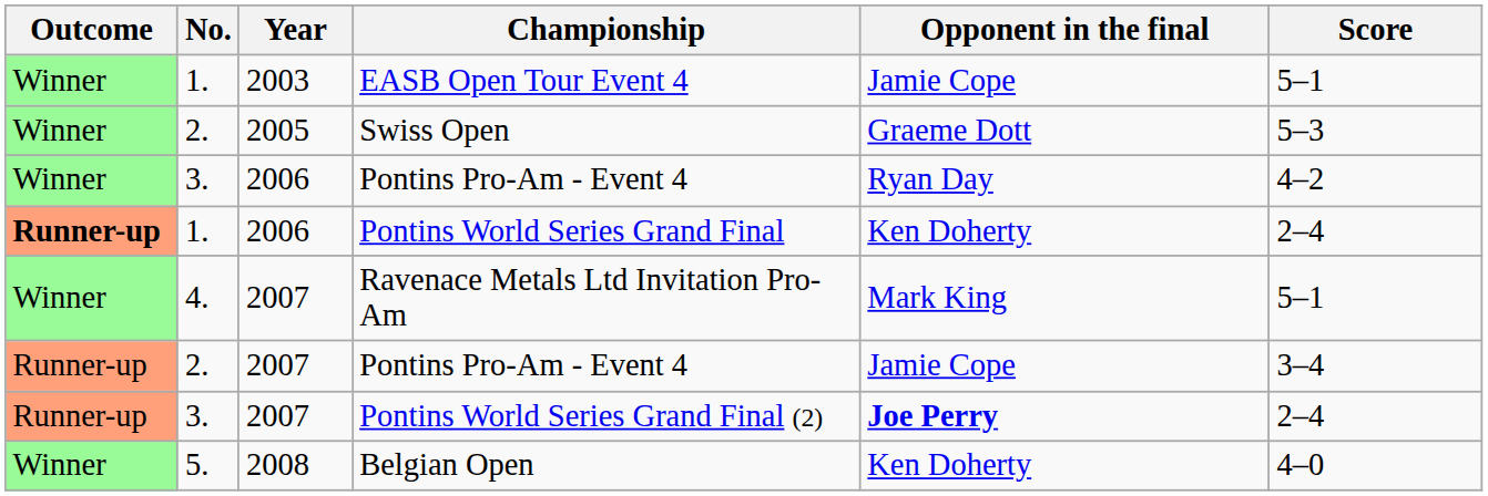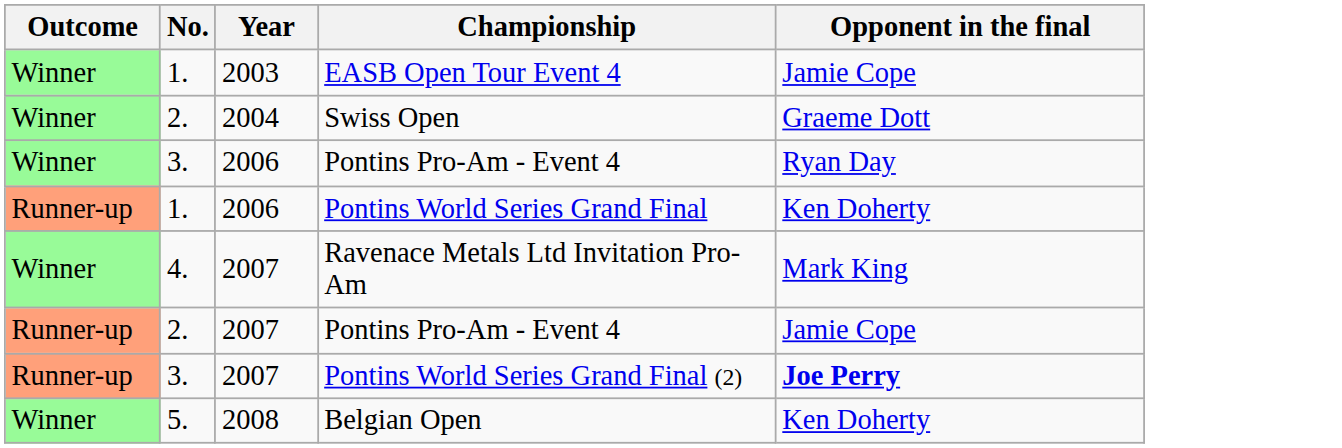 <table class="sortable wikitable">
 <tr>
 <th width="80">Outcome</th>
 <th width="20">No.</th>
 <th width="50">Year</th>
 <th style="width:250px;">Championship</th>
 <th style="width:200px;">Opponent in the final</th>
-<th style="width:100px;">Score</th>
 </tr>
 <tr>
 <td style="background: #98FB98">Winner</td>
 <td>1.</td>
 <td>2003</td>
 <td><a href='#'>EASB Open Tour Event 4</a></td>
 <td> <a href='#'>Jamie Cope</a></td>
-<td>5–1</td>
 </tr>
 <tr>
 <td style="background: #98FB98">Winner</td>
 <td>2.</td>
-<td>2005</td>
+<td>2004</td>
 <td>Swiss Open</td>
 <td> <a href='#'>Graeme Dott</a></td>
-<td>5–3</td>
 </tr>
 <tr>
 <td style="background: #98FB98">Winner</td>
 <td>3.</td>
 <td>2006</td>
 <td>Pontins Pro-Am - Event 4</td>
 <td> <a href='#'>Ryan Day</a></td>
-<td>4–2</td>
 </tr>
 <tr>
-<td style="background:#ffa07a;"><strong>Runner-up</strong></td>
+<td style="background:#ffa07a;">Runner-up</td>
 <td>1.</td>
 <td>2006</td>
 <td><a href='#'>Pontins World Series Grand Final</a></td>
 <td> <a href='#'>Ken Doherty</a></td>
-<td>2–4</td>
 </tr>
 <tr>
 <td style="background: #98FB98">Winner</td>
 <td>4.</td>
 <td>2007</td>
 <td>Ravenace Metals Ltd Invitation Pro-Am</td>
 <td> <a href='#'>Mark King</a></td>
-<td>5–1</td>
 </tr>
 <tr>
 <td style="background:#ffa07a;">Runner-up</td>
 <td>2.</td>
 <td>2007</td>
 <td>Pontins Pro-Am - Event 4</td>
 <td> <a href='#'>Jamie Cope</a></td>
-<td>3–4</td>
 </tr>
 <tr>
 <td style="background:#ffa07a;">Runner-up</td>
 <td>3.</td>
 <td>2007</td>
 <td><a href='#'>Pontins World Series Grand Final</a> <small>(2)</small></td>
 <td><strong> <a href='#'>Joe Perry</a></strong></td>
-<td>2–4</td>
 </tr>
 <tr>
 <td style="background: #98FB98">Winner</td>
 <td>5.</td>
 <td>2008</td>
 <td>Belgian Open</td>
 <td> <a href='#'>Ken Doherty</a></td>
-<td>4–0</td>
 </tr>
 </table>
